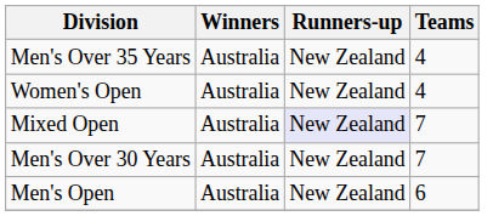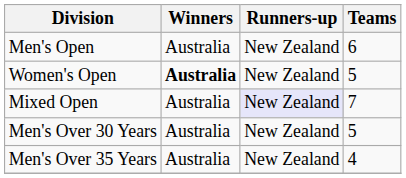 <table class="wikitable">
 <tr>
 <th>Division</th>
 <th>Winners</th>
 <th>Runners-up</th>
 <th>Teams</th>
 </tr>
 <tr>
-<td>Men's Over 35 Years</td>
+<td>Men's Open</td>
 <td>Australia</td>
 <td>New Zealand</td>
-<td>4</td>
+<td>6</td>
 </tr>
 <tr>
 <td>Women's Open</td>
-<td>Australia</td>
+<td><strong>Australia</strong></td>
 <td>New Zealand</td>
-<td>4</td>
+<td>5</td>
 </tr>
 <tr>
 <td>Mixed Open</td>
 <td>Australia</td>
 <td style="background: lavender;">New Zealand</td>
 <td>7</td>
 </tr>
 <tr>
 <td>Men's Over 30 Years</td>
 <td>Australia</td>
 <td>New Zealand</td>
-<td>7</td>
+<td>5</td>
 </tr>
 <tr>
-<td>Men's Open</td>
+<td>Men's Over 35 Years</td>
 <td>Australia</td>
 <td>New Zealand</td>
-<td>6</td>
+<td>4</td>
 </tr>
 <tr>
 </tr>
 </table>
